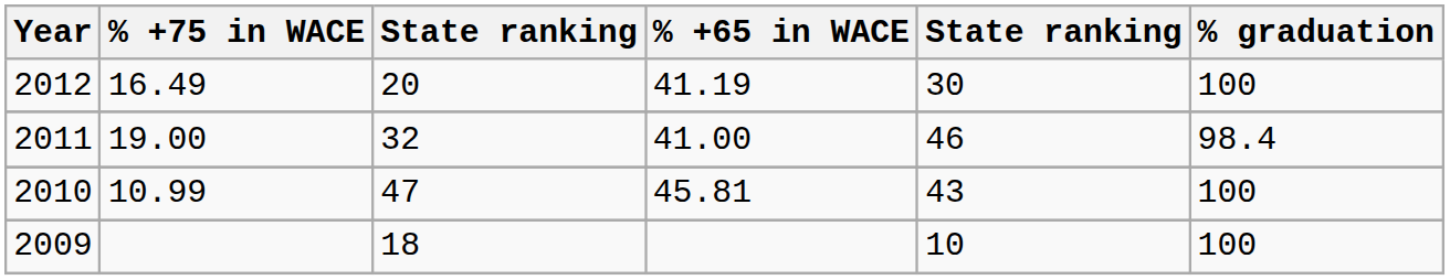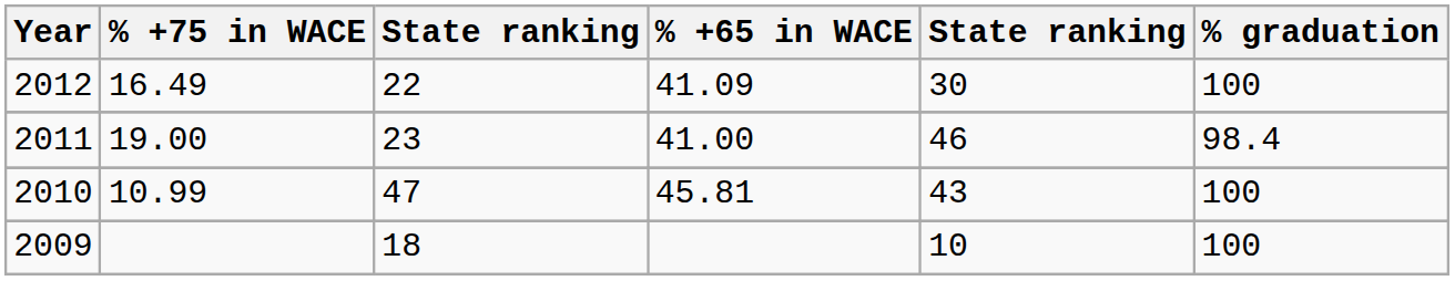 <table class="wikitable sortable">
 <tr>
 <th>Year</th>
 <th>% +75 in WACE</th>
 <th>State ranking</th>
 <th>% +65 in WACE</th>
 <th>State ranking</th>
 <th>% graduation</th>
 </tr>
 <tr>
 <td>2012</td>
 <td>16.49</td>
-<td>20</td>
-<td>41.19</td>
+<td>22</td>
+<td>41.09</td>
 <td>30</td>
 <td>100</td>
 </tr>
 <tr>
 </tr>
 <tr>
 <td>2011</td>
 <td>19.00</td>
-<td>32</td>
+<td>23</td>
 <td>41.00</td>
 <td>46</td>
 <td>98.4</td>
 </tr>
 <tr>
 </tr>
 <tr>
 <td>2010</td>
 <td>10.99</td>
 <td>47</td>
 <td>45.81</td>
 <td>43</td>
 <td>100</td>
 </tr>
 <tr>
 </tr>
 <tr>
 <td>2009</td>
 <td></td>
 <td>18</td>
 <td></td>
 <td>10</td>
 <td>100</td>
 </tr>
 <tr>
 </tr>
 </table>
